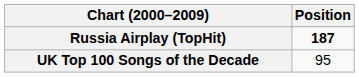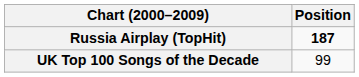 <table class="wikitable plainrowheaders" style="text-align:center">
 <tr>
 <th scope="col" style="width:19.7em;">Chart (2000–2009)</th>
 <th scope="col">Position</th>
 </tr>
 <tr>
 <th scope="row">Russia Airplay (TopHit)</th>
 <td><strong>187</strong></td>
 </tr>
 <tr>
 <th scope="row">UK Top 100 Songs of the Decade</th>
-<td>95</td>
+<td>99</td>
 </tr>
 </table>
